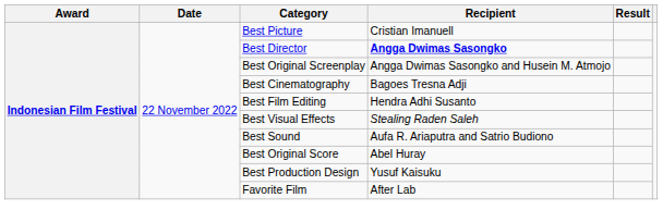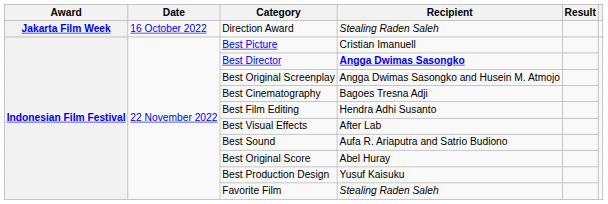 <table class="wikitable sortable plainrowheaders">
 <tr>
 <th>Award</th>
 <th>Date</th>
 <th>Category</th>
 <th>Recipient</th>
 <th>Result</th>
 <th></th>
+</tr>
+<tr>
+<th scope="row"><a href='#'>Jakarta Film Week</a></th>
+<td><a href='#'>16 October 2022</a></td>
+<td>Direction Award</td>
+<td><em>Stealing Raden Saleh</em></td>
+<td></td>
+<td align="center"></td>
 </tr>
 <tr>
 <th scope="row" rowspan="10"><a href='#'>Indonesian Film Festival</a></th>
 <td rowspan="10"><a href='#'>22 November 2022</a></td>
 <td><a href='#'>Best Picture</a></td>
 <td>Cristian Imanuell</td>
 <td></td>
 <td align="center" rowspan="10"></td>
 </tr>
 <tr>
 <td><a href='#'>Best Director</a></td>
 <td><strong><a href='#'>Angga Dwimas Sasongko</a></strong></td>
 <td></td>
 </tr>
 <tr>
 <td>Best Original Screenplay</td>
 <td>Angga Dwimas Sasongko and Husein M. Atmojo</td>
 <td></td>
 </tr>
 <tr>
 <td>Best Cinematography</td>
 <td>Bagoes Tresna Adji</td>
 <td></td>
 </tr>
 <tr>
 <td>Best Film Editing</td>
 <td>Hendra Adhi Susanto</td>
 <td></td>
 </tr>
 <tr>
 <td>Best Visual Effects</td>
-<td><em>Stealing Raden Saleh</em></td>
+<td>After Lab</td>
 <td></td>
 </tr>
 <tr>
 <td>Best Sound</td>
 <td>Aufa R. Ariaputra and Satrio Budiono</td>
 <td></td>
 </tr>
 <tr>
 <td>Best Original Score</td>
 <td>Abel Huray</td>
 <td></td>
 </tr>
 <tr>
 <td>Best Production Design</td>
 <td>Yusuf Kaisuku</td>
 <td></td>
 </tr>
 <tr>
 <td>Favorite Film</td>
-<td>After Lab</td>
+<td><em>Stealing Raden Saleh</em></td>
 <td></td>
 </tr>
 </table>
